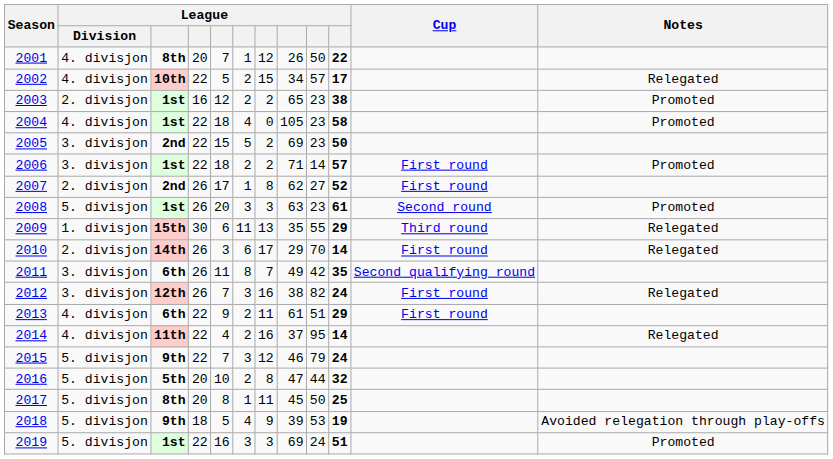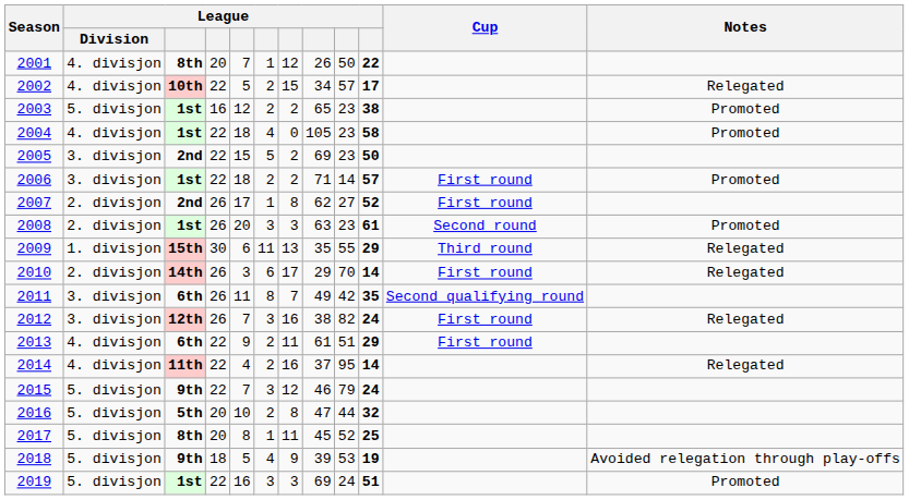 <table class="wikitable" style="text-align: center;">
 <tr>
 <th scope=col rowspan="2">Season</th>
 <th scope=col colspan="9" class=unsortable>League</th>
 <th scope=col rowspan="2"><a href='#'>Cup</a></th>
 <th scope=col rowspan="2">Notes</th>
 </tr>
 <tr>
 <th>Division</th>
 <th></th>
 <th></th>
 <th></th>
 <th></th>
 <th></th>
 <th></th>
 <th></th>
 <th></th>
 </tr>
 <tr>
 <td><a href='#'>2001</a></td>
 <td>4. divisjon</td>
 <td align=right><strong>8th</strong></td>
 <td align=right>20</td>
 <td align=right>7</td>
 <td align=right>1</td>
 <td align=right>12</td>
 <td align=right>26</td>
 <td align=right>50</td>
 <td align=right><strong>22</strong></td>
 <td></td>
 <td></td>
 </tr>
 <tr>
 <td><a href='#'>2002</a></td>
 <td>4. divisjon</td>
 <td align=right bgcolor="#FFCCCC"> <strong>10th</strong></td>
 <td align=right>22</td>
 <td align=right>5</td>
 <td align=right>2</td>
 <td align=right>15</td>
 <td align=right>34</td>
 <td align=right>57</td>
 <td align=right><strong>17</strong></td>
 <td></td>
 <td>Relegated</td>
 </tr>
 <tr>
 <td><a href='#'>2003</a></td>
-<td>2. divisjon</td>
+<td>5. divisjon</td>
 <td align=right bgcolor="#DDFFDD"> <strong>1st</strong></td>
 <td align=right>16</td>
 <td align=right>12</td>
 <td align=right>2</td>
 <td align=right>2</td>
 <td align=right>65</td>
 <td align=right>23</td>
 <td align=right><strong>38</strong></td>
 <td></td>
 <td>Promoted</td>
 </tr>
 <tr>
 <td><a href='#'>2004</a></td>
 <td>4. divisjon</td>
 <td align=right bgcolor="#DDFFDD"> <strong>1st</strong></td>
 <td align=right>22</td>
 <td align=right>18</td>
 <td align=right>4</td>
 <td align=right>0</td>
 <td align=right>105</td>
 <td align=right>23</td>
 <td align=right><strong>58</strong></td>
 <td></td>
 <td>Promoted</td>
 </tr>
 <tr>
 <td><a href='#'>2005</a></td>
 <td>3. divisjon</td>
 <td align=right><strong>2nd</strong></td>
 <td align=right>22</td>
 <td align=right>15</td>
 <td align=right>5</td>
 <td align=right>2</td>
 <td align=right>69</td>
 <td align=right>23</td>
 <td align=right><strong>50</strong></td>
 <td></td>
 <td></td>
 </tr>
 <tr>
 <td><a href='#'>2006</a></td>
 <td>3. divisjon</td>
 <td align=right bgcolor="#DDFFDD"> <strong>1st</strong></td>
 <td align=right>22</td>
 <td align=right>18</td>
 <td align=right>2</td>
 <td align=right>2</td>
 <td align=right>71</td>
 <td align=right>14</td>
 <td align=right><strong>57</strong></td>
 <td><a href='#'>First round</a></td>
 <td>Promoted</td>
 </tr>
 <tr>
 <td><a href='#'>2007</a></td>
 <td>2. divisjon</td>
 <td align=right><strong>2nd</strong></td>
 <td align=right>26</td>
 <td align=right>17</td>
 <td align=right>1</td>
 <td align=right>8</td>
 <td align=right>62</td>
 <td align=right>27</td>
 <td align=right><strong>52</strong></td>
 <td><a href='#'>First round</a></td>
 <td></td>
 </tr>
 <tr>
 <td><a href='#'>2008</a></td>
-<td>5. divisjon</td>
+<td>2. divisjon</td>
 <td align=right bgcolor="#DDFFDD"> <strong>1st</strong></td>
 <td align=right>26</td>
 <td align=right>20</td>
 <td align=right>3</td>
 <td align=right>3</td>
 <td align=right>63</td>
 <td align=right>23</td>
 <td align=right><strong>61</strong></td>
 <td><a href='#'>Second round</a></td>
 <td>Promoted</td>
 </tr>
 <tr>
 <td><a href='#'>2009</a></td>
 <td>1. divisjon</td>
 <td align=right bgcolor="#FFCCCC"> <strong>15th</strong></td>
 <td align=right>30</td>
 <td align=right>6</td>
 <td align=right>11</td>
 <td align=right>13</td>
 <td align=right>35</td>
 <td align=right>55</td>
 <td align=right><strong>29</strong></td>
 <td><a href='#'>Third round</a></td>
 <td>Relegated</td>
 </tr>
 <tr>
 <td><a href='#'>2010</a></td>
 <td>2. divisjon</td>
 <td align=right bgcolor="#FFCCCC"> <strong>14th</strong></td>
 <td align=right>26</td>
 <td align=right>3</td>
 <td align=right>6</td>
 <td align=right>17</td>
 <td align=right>29</td>
 <td align=right>70</td>
 <td align=right><strong>14</strong></td>
 <td><a href='#'>First round</a></td>
 <td>Relegated</td>
 </tr>
 <tr>
 <td><a href='#'>2011</a></td>
 <td>3. divisjon</td>
 <td align=right><strong>6th</strong></td>
 <td align=right>26</td>
 <td align=right>11</td>
 <td align=right>8</td>
 <td align=right>7</td>
 <td align=right>49</td>
 <td align=right>42</td>
 <td align=right><strong>35</strong></td>
 <td><a href='#'>Second qualifying round</a></td>
 <td></td>
 </tr>
 <tr>
 <td><a href='#'>2012</a></td>
 <td>3. divisjon</td>
 <td align=right bgcolor="#FFCCCC"> <strong>12th</strong></td>
 <td align=right>26</td>
 <td align=right>7</td>
 <td align=right>3</td>
 <td align=right>16</td>
 <td align=right>38</td>
 <td align=right>82</td>
 <td align=right><strong>24</strong></td>
 <td><a href='#'>First round</a></td>
 <td>Relegated</td>
 </tr>
 <tr>
 <td><a href='#'>2013</a></td>
 <td>4. divisjon</td>
 <td align=right><strong>6th</strong></td>
 <td align=right>22</td>
 <td align=right>9</td>
 <td align=right>2</td>
 <td align=right>11</td>
 <td align=right>61</td>
 <td align=right>51</td>
 <td align=right><strong>29</strong></td>
 <td><a href='#'>First round</a></td>
 <td></td>
 </tr>
 <tr>
 <td><a href='#'>2014</a></td>
 <td>4. divisjon</td>
 <td align=right bgcolor="#FFCCCC"> <strong>11th</strong></td>
 <td align=right>22</td>
 <td align=right>4</td>
 <td align=right>2</td>
 <td align=right>16</td>
 <td align=right>37</td>
 <td align=right>95</td>
 <td align=right><strong>14</strong></td>
 <td></td>
 <td>Relegated</td>
 </tr>
 <tr>
 <td><a href='#'>2015</a></td>
 <td>5. divisjon</td>
 <td align=right><strong>9th</strong></td>
 <td align=right>22</td>
 <td align=right>7</td>
 <td align=right>3</td>
 <td align=right>12</td>
 <td align=right>46</td>
 <td align=right>79</td>
 <td align=right><strong>24</strong></td>
 <td></td>
 <td></td>
 </tr>
 <tr>
 <td><a href='#'>2016</a></td>
 <td>5. divisjon</td>
 <td align=right><strong>5th</strong></td>
 <td align=right>20</td>
 <td align=right>10</td>
 <td align=right>2</td>
 <td align=right>8</td>
 <td align=right>47</td>
 <td align=right>44</td>
 <td align=right><strong>32</strong></td>
 <td></td>
 <td></td>
 </tr>
 <tr>
 <td><a href='#'>2017</a></td>
 <td>5. divisjon</td>
 <td align=right><strong>8th</strong></td>
 <td align=right>20</td>
 <td align=right>8</td>
 <td align=right>1</td>
 <td align=right>11</td>
 <td align=right>45</td>
-<td align=right>50</td>
+<td align=right>52</td>
 <td align=right><strong>25</strong></td>
 <td></td>
 <td></td>
 </tr>
 <tr>
 <td><a href='#'>2018</a></td>
 <td>5. divisjon</td>
 <td align=right><strong>9th</strong></td>
 <td align=right>18</td>
 <td align=right>5</td>
 <td align=right>4</td>
 <td align=right>9</td>
 <td align=right>39</td>
 <td align=right>53</td>
 <td align=right><strong>19</strong></td>
 <td></td>
 <td>Avoided relegation through play-offs</td>
 </tr>
 <tr>
 <td><a href='#'>2019</a></td>
 <td>5. divisjon</td>
 <td align=right bgcolor="#DDFFDD"> <strong>1st</strong></td>
 <td align=right>22</td>
 <td align=right>16</td>
 <td align=right>3</td>
 <td align=right>3</td>
 <td align=right>69</td>
 <td align=right>24</td>
 <td align=right><strong>51</strong></td>
 <td></td>
 <td>Promoted</td>
 </tr>
 </table>
